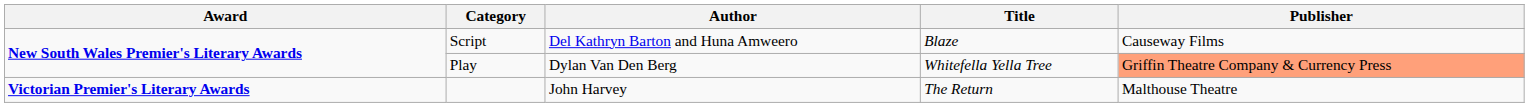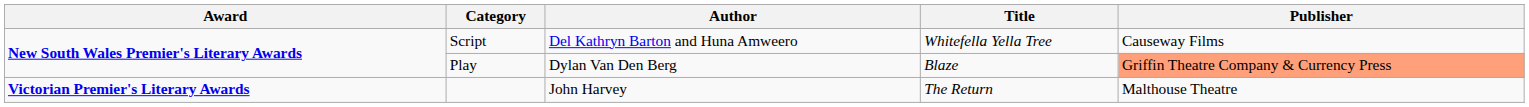 <table class="wikitable" width="100%">
 <tr>
 <th>Award</th>
 <th>Category</th>
 <th>Author</th>
 <th>Title</th>
 <th>Publisher</th>
 </tr>
 <tr>
 <td rowspan="2"><strong><a href='#'>New South Wales Premier's Literary Awards</a></strong></td>
 <td>Script</td>
 <td><a href='#'>Del Kathryn Barton</a> and Huna Amweero</td>
-<td><em>Blaze</em></td>
+<td><em>Whitefella Yella Tree</em></td>
 <td>Causeway Films</td>
 </tr>
 <tr>
 <td>Play</td>
 <td>Dylan Van Den Berg</td>
-<td><em>Whitefella Yella Tree</em></td>
+<td><em>Blaze</em></td>
 <td style="background: lightsalmon;">Griffin Theatre Company & Currency Press</td>
 </tr>
 <tr>
 <td><strong><a href='#'>Victorian Premier's Literary Awards</a></strong></td>
 <td></td>
 <td>John Harvey</td>
 <td><em>The Return</em></td>
 <td>Malthouse Theatre</td>
 </tr>
 </table>
